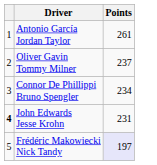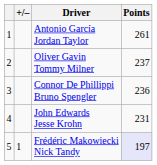 <table class="wikitable" style="font-size: 95%;">
 <tr>
 <th scope="col"></th>
+<th scope="col">+/–</th>
 <th scope="col">Driver</th>
 <th scope="col">Points</th>
 </tr>
 <tr>
 <td align=center>1</td>
+<td align="left"></td>
 <td> <a href='#'>Antonio García</a><br> <a href='#'>Jordan Taylor</a></td>
 <td align=right>261</td>
 </tr>
 <tr>
 <td align=center>2</td>
+<td align="left"></td>
 <td> <a href='#'>Oliver Gavin</a><br> <a href='#'>Tommy Milner</a></td>
 <td align=right>237</td>
 </tr>
 <tr>
 <td align=center>3</td>
+<td align="left"></td>
 <td> <a href='#'>Connor De Phillippi</a><br> <a href='#'>Bruno Spengler</a></td>
-<td align=right>234</td>
+<td align=right>236</td>
 </tr>
 <tr>
-<td align=center><strong>4</strong></td>
+<td align=center>4</td>
+<td align="left"></td>
 <td> <a href='#'>John Edwards</a><br> <a href='#'>Jesse Krohn</a></td>
 <td align=right>231</td>
 </tr>
 <tr>
 <td align=center>5</td>
+<td align="left"> 1</td>
 <td> <a href='#'>Frédéric Makowiecki</a><br> <a href='#'>Nick Tandy</a></td>
 <td align=right style="background: lavender;">197</td>
 </tr>
 </table>
